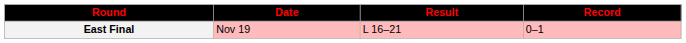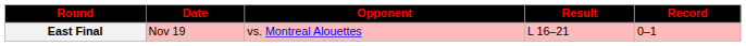 <table class="wikitable" width="80%">
 <tr align="center"  style="background:black;color:red;">
 <td><strong>Round</strong></td>
 <td><strong>Date</strong></td>
+<td><strong>Opponent</strong></td>
 <td><strong>Result</strong></td>
 <td><strong>Record</strong></td>
 </tr>
 <tr style="background:#ffbbbb">
 <th>East Final</th>
 <td>Nov 19</td>
+<td>vs. <a href='#'>Montreal Alouettes</a></td>
 <td>L 16–21</td>
 <td>0–1</td>
 </tr>
 </table>
